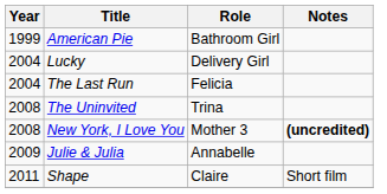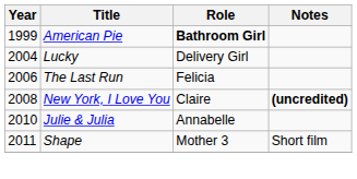 <table class="wikitable sortable">
 <tr>
 <th>Year</th>
 <th>Title</th>
 <th>Role</th>
 <th class="unsortable">Notes</th>
 </tr>
 <tr>
 <td>1999</td>
 <td><em><a href='#'>American Pie</a></em></td>
-<td>Bathroom Girl</td>
+<td><strong>Bathroom Girl</strong></td>
 <td></td>
 </tr>
 <tr>
 <td>2004</td>
 <td><em>Lucky</em></td>
 <td>Delivery Girl</td>
 <td></td>
 </tr>
 <tr>
-<td>2004</td>
+<td>2006</td>
 <td><em>The Last Run</em></td>
 <td>Felicia</td>
 <td></td>
 </tr>
 <tr>
 <td>2008</td>
-<td><em><a href='#'>The Uninvited</a></em></td>
-<td>Trina</td>
-<td></td>
-</tr>
-<tr>
-<td>2008</td>
 <td><em><a href='#'>New York, I Love You</a></em></td>
-<td>Mother 3</td>
+<td>Claire</td>
 <td><strong>(uncredited)</strong></td>
 </tr>
 <tr>
-<td>2009</td>
+<td>2010</td>
 <td><em><a href='#'>Julie & Julia</a></em></td>
 <td>Annabelle</td>
 <td></td>
 </tr>
 <tr>
 <td>2011</td>
 <td><em>Shape</em></td>
-<td>Claire</td>
+<td>Mother 3</td>
 <td>Short film</td>
 </tr>
 <tr>
 </tr>
 </table>
